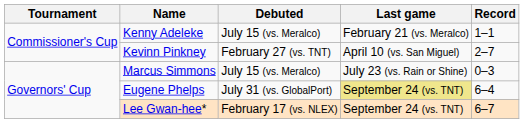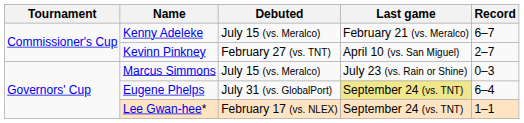 <table class="wikitable">
 <tr>
 <th>Tournament</th>
 <th>Name</th>
 <th>Debuted</th>
 <th>Last game</th>
 <th>Record</th>
 </tr>
 <tr>
 <td rowspan=2><a href='#'>Commissioner's Cup</a></td>
 <td><a href='#'>Kenny Adeleke</a></td>
 <td>July 15 <small>(vs. Meralco)</small></td>
 <td>February 21 <small>(vs. Meralco)</small></td>
-<td>1–1</td>
+<td>6–7</td>
 </tr>
 <tr>
 <td><a href='#'>Kevinn Pinkney</a></td>
 <td>February 27 <small>(vs. TNT)</small></td>
 <td>April 10 <small>(vs. San Miguel)</small></td>
 <td>2–7</td>
 </tr>
 <tr>
 <td rowspan=3><a href='#'>Governors' Cup</a></td>
 <td> <a href='#'>Marcus Simmons</a></td>
 <td>July 15 <small>(vs. Meralco)</small></td>
 <td>July 23 <small>(vs. Rain or Shine)</small></td>
 <td>0–3</td>
 </tr>
 <tr>
 <td> <a href='#'>Eugene Phelps</a></td>
 <td>July 31 <small>(vs. GlobalPort)</small></td>
 <td style="background: khaki;">September 24 <small>(vs. TNT)</small></td>
 <td>6–4</td>
 </tr>
 <tr bgcolor=#FFE4C4>
 <td> <a href='#'>Lee Gwan-hee</a>*</td>
 <td>February 17 <small>(vs. NLEX)</small></td>
 <td>September 24 <small>(vs. TNT)</small></td>
-<td>6–7</td>
+<td>1–1</td>
 </tr>
 </table>
